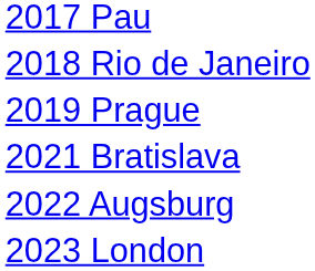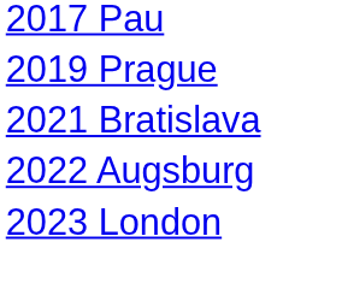 <table>
 <tr>
 <td><a href='#'>2017 Pau</a></td>
-<td></td>
-<td></td>
-<td></td>
-</tr>
-<tr>
-<td><a href='#'>2018 Rio de Janeiro</a></td>
 <td></td>
 <td></td>
 <td></td>
 </tr>
 <tr>
 <td><a href='#'>2019 Prague</a></td>
 <td></td>
 <td></td>
 <td></td>
 </tr>
 <tr>
 <td><a href='#'>2021 Bratislava</a></td>
 <td></td>
 <td></td>
 <td></td>
 </tr>
 <tr>
 <td><a href='#'>2022 Augsburg</a></td>
 <td></td>
 <td></td>
 <td></td>
 </tr>
 <tr>
 <td><a href='#'>2023 London</a></td>
 <td></td>
 <td></td>
 <td></td>
 </tr>
 </table>
